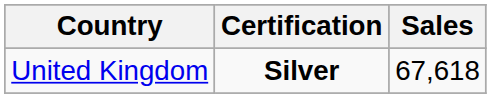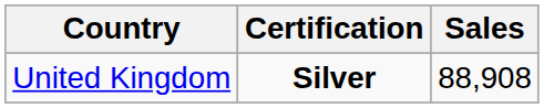 <table class="wikitable">
 <tr>
 <th>Country</th>
 <th>Certification</th>
 <th>Sales</th>
 </tr>
 <tr>
 <td><a href='#'>United Kingdom</a></td>
 <td align="center"><strong>Silver</strong></td>
-<td align="center">67,618</td>
+<td align="center">88,908</td>
 </tr>
 </table>
